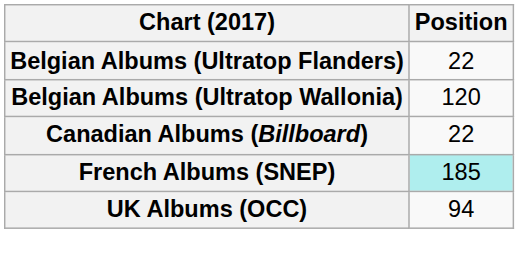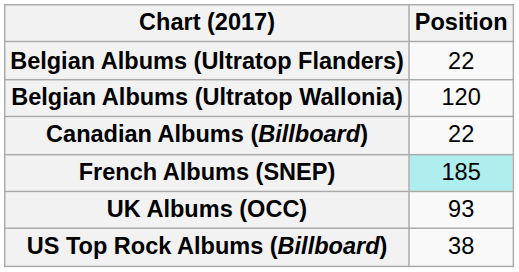 <table class="wikitable sortable plainrowheaders" style="text-align:center">
 <tr>
 <th scope="col">Chart (2017)</th>
 <th scope="col">Position</th>
 </tr>
 <tr>
 <th scope="row">Belgian Albums (Ultratop Flanders)</th>
 <td>22</td>
 </tr>
 <tr>
 <th scope="row">Belgian Albums (Ultratop Wallonia)</th>
 <td>120</td>
 </tr>
 <tr>
 <th scope="row">Canadian Albums (<em>Billboard</em>)</th>
 <td>22</td>
 </tr>
 <tr>
 <th scope="row">French Albums (SNEP)</th>
 <td style="background: paleturquoise;">185</td>
 </tr>
 <tr>
 <th scope="row">UK Albums (OCC)</th>
-<td>94</td>
+<td>93</td>
+</tr>
+<tr>
+<th scope="row">US Top Rock Albums (<em>Billboard</em>)</th>
+<td>38</td>
 </tr>
 </table>
